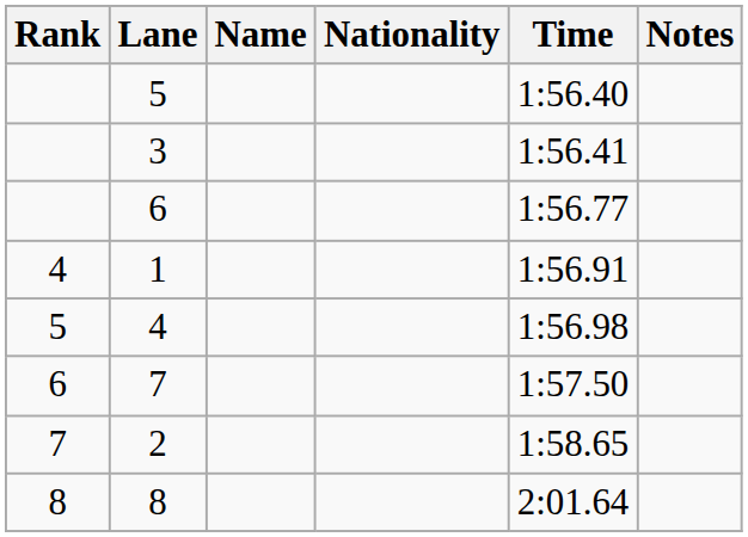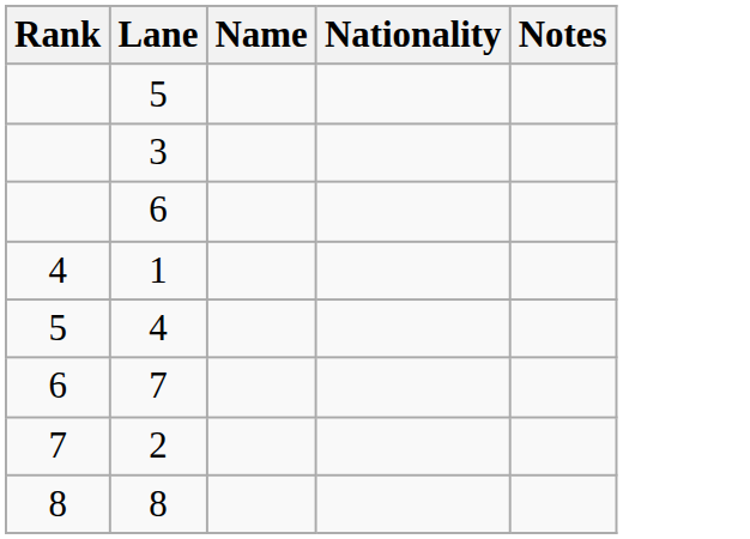 <table class="wikitable sortable" style="text-align:center">
 <tr>
 <th>Rank</th>
 <th>Lane</th>
 <th>Name</th>
 <th>Nationality</th>
-<th>Time</th>
 <th>Notes</th>
 </tr>
 <tr>
 <td></td>
 <td>5</td>
 <td align=left></td>
 <td align=left></td>
-<td>1:56.40</td>
 <td></td>
 </tr>
 <tr>
 <td></td>
 <td>3</td>
 <td align=left></td>
 <td align=left></td>
-<td>1:56.41</td>
 <td></td>
 </tr>
 <tr>
 <td></td>
 <td>6</td>
 <td align=left></td>
 <td align=left></td>
-<td>1:56.77</td>
 <td></td>
 </tr>
 <tr>
 <td>4</td>
 <td>1</td>
 <td align=left></td>
 <td align=left></td>
-<td>1:56.91</td>
 <td></td>
 </tr>
 <tr>
 <td>5</td>
 <td>4</td>
 <td align=left></td>
 <td align=left></td>
-<td>1:56.98</td>
 <td></td>
 </tr>
 <tr>
 <td>6</td>
 <td>7</td>
 <td align=left></td>
 <td align=left></td>
-<td>1:57.50</td>
 <td></td>
 </tr>
 <tr>
 <td>7</td>
 <td>2</td>
 <td align=left></td>
 <td align=left></td>
-<td>1:58.65</td>
 <td></td>
 </tr>
 <tr>
 <td>8</td>
 <td>8</td>
 <td align=left></td>
 <td align=left></td>
-<td>2:01.64</td>
 <td></td>
 </tr>
 </table>
